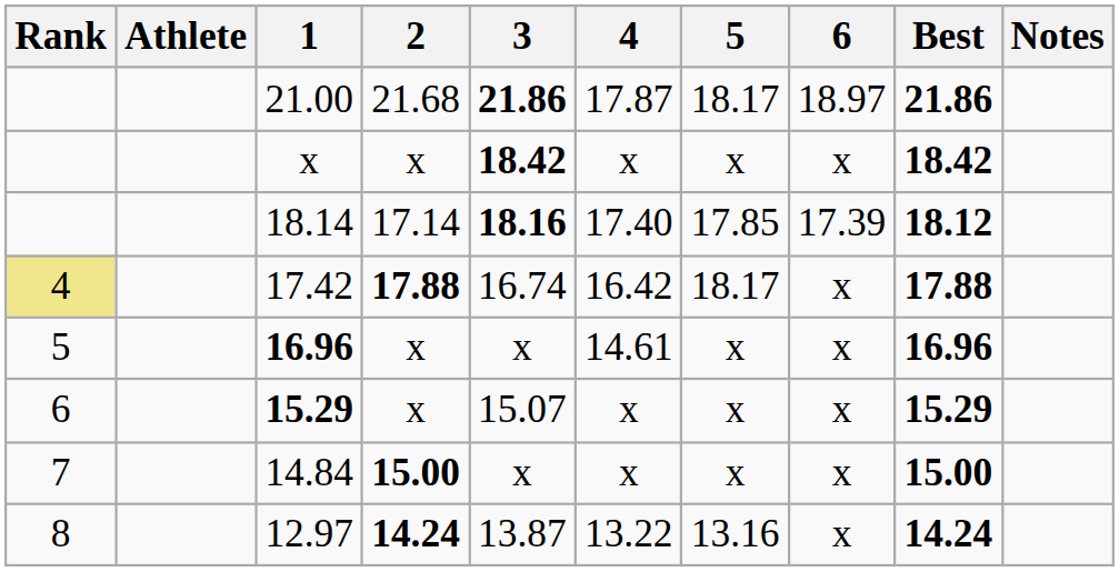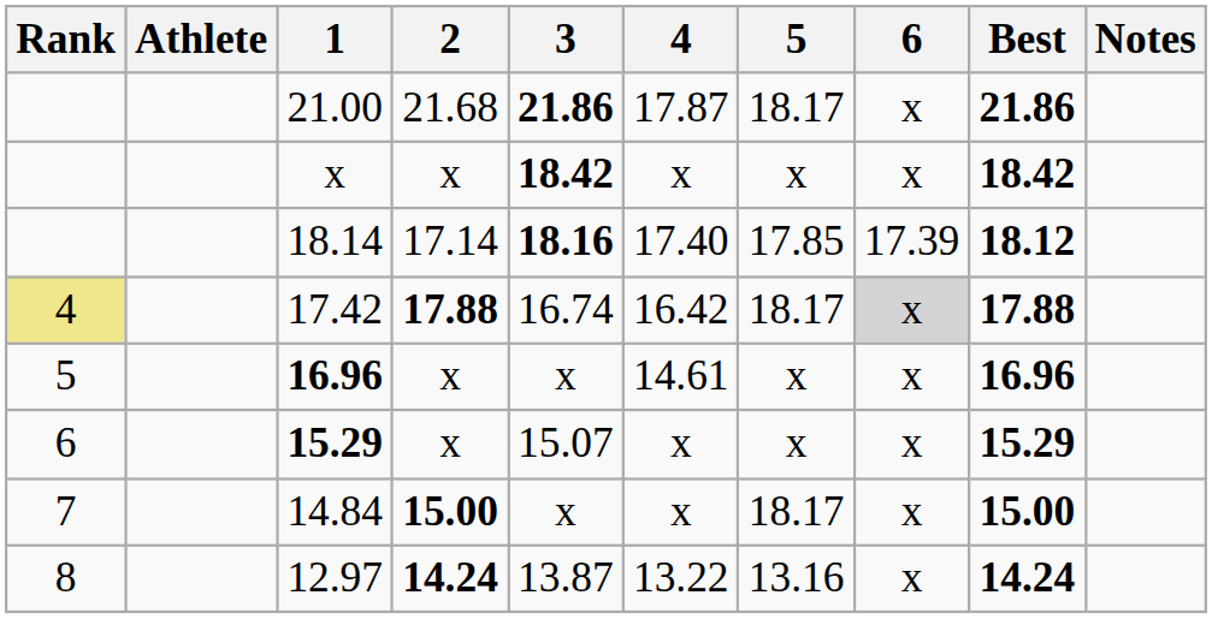 <table class="wikitable sortable" style="text-align:center">
 <tr>
 <th>Rank</th>
 <th>Athlete</th>
 <th>1</th>
 <th>2</th>
 <th>3</th>
 <th>4</th>
 <th>5</th>
 <th>6</th>
 <th>Best</th>
 <th>Notes</th>
 </tr>
 <tr>
 <td></td>
 <td style="text-align:left"></td>
 <td>21.00</td>
 <td>21.68</td>
 <td><strong>21.86</strong></td>
 <td>17.87</td>
 <td>18.17</td>
-<td>18.97</td>
+<td>x</td>
 <td><strong>21.86</strong></td>
 <td></td>
 </tr>
 <tr>
 <td></td>
 <td style="text-align:left"></td>
 <td>x</td>
 <td>x</td>
 <td><strong>18.42</strong></td>
 <td>x</td>
 <td>x</td>
 <td>x</td>
 <td><strong>18.42</strong></td>
 <td></td>
 </tr>
 <tr>
 <td></td>
 <td style="text-align:left"></td>
 <td>18.14</td>
 <td>17.14</td>
 <td><strong>18.16</strong></td>
 <td>17.40</td>
 <td>17.85</td>
 <td>17.39</td>
 <td><strong>18.12</strong></td>
 <td></td>
 </tr>
 <tr>
 <td style="background: khaki;">4</td>
 <td style="text-align:left"></td>
 <td>17.42</td>
 <td><strong>17.88</strong></td>
 <td>16.74</td>
 <td>16.42</td>
 <td>18.17</td>
-<td>x</td>
+<td style="background: lightgrey;">x</td>
 <td><strong>17.88</strong></td>
 <td></td>
 </tr>
 <tr>
 <td>5</td>
 <td style="text-align:left"></td>
 <td><strong>16.96</strong></td>
 <td>x</td>
 <td>x</td>
 <td>14.61</td>
 <td>x</td>
 <td>x</td>
 <td><strong>16.96</strong></td>
 <td></td>
 </tr>
 <tr>
 <td>6</td>
 <td style="text-align:left"></td>
 <td><strong>15.29</strong></td>
 <td>x</td>
 <td>15.07</td>
 <td>x</td>
 <td>x</td>
 <td>x</td>
 <td><strong>15.29</strong></td>
 <td></td>
 </tr>
 <tr>
 <td>7</td>
 <td style="text-align:left"></td>
 <td>14.84</td>
 <td><strong>15.00</strong></td>
 <td>x</td>
 <td>x</td>
-<td>x</td>
+<td>18.17</td>
 <td>x</td>
 <td><strong>15.00</strong></td>
 <td></td>
 </tr>
 <tr>
 <td>8</td>
 <td style="text-align:left"></td>
 <td>12.97</td>
 <td><strong>14.24</strong></td>
 <td>13.87</td>
 <td>13.22</td>
 <td>13.16</td>
 <td>x</td>
 <td><strong>14.24</strong></td>
 <td></td>
 </tr>
 </table>
